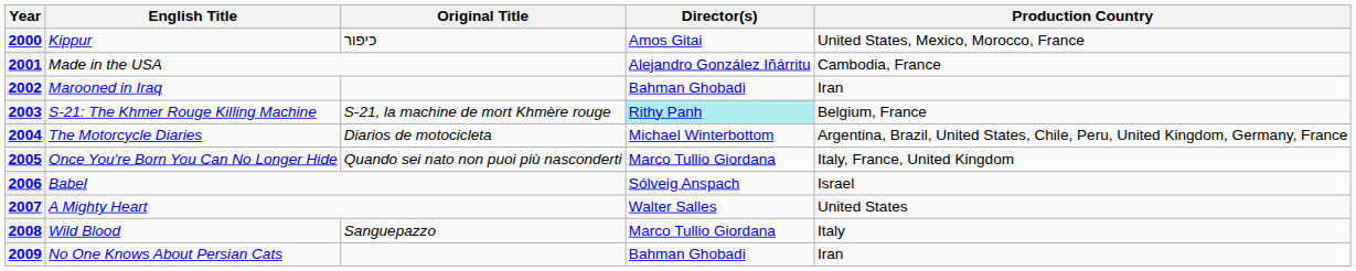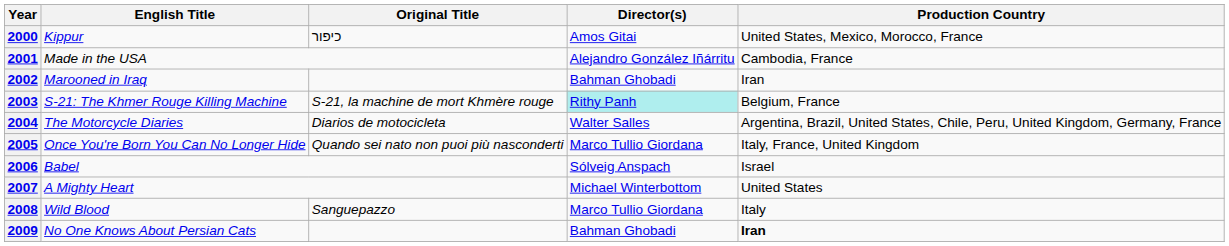 <table class="wikitable">
 <tr>
 <th>Year</th>
 <th>English Title</th>
 <th>Original Title</th>
 <th>Director(s)</th>
 <th>Production Country</th>
 </tr>
 <tr>
 <th><a href='#'>2000</a></th>
 <td><em><a href='#'>Kippur</a></em></td>
 <td>כיפור</td>
 <td><a href='#'>Amos Gitai</a></td>
 <td>United States, Mexico, Morocco, France</td>
 </tr>
 <tr>
 <th><a href='#'>2001</a></th>
 <td colspan="2"><em>Made in the USA</em></td>
 <td><a href='#'>Alejandro González Iñárritu</a></td>
 <td>Cambodia, France</td>
 </tr>
 <tr>
 <th><a href='#'>2002</a></th>
 <td><em><a href='#'>Marooned in Iraq</a></em></td>
 <td></td>
 <td><a href='#'>Bahman Ghobadi</a></td>
 <td>Iran</td>
 </tr>
 <tr>
 <th><a href='#'>2003</a></th>
 <td><em><a href='#'>S-21: The Khmer Rouge Killing Machine</a></em></td>
 <td><em>S-21, la machine de mort Khmère rouge</em></td>
 <td style="background: paleturquoise;"><a href='#'>Rithy Panh</a></td>
 <td>Belgium, France</td>
 </tr>
 <tr>
 <th><a href='#'>2004</a></th>
 <td><em><a href='#'>The Motorcycle Diaries</a></em></td>
 <td><em>Diarios de motocicleta</em></td>
-<td><a href='#'>Michael Winterbottom</a></td>
+<td><a href='#'>Walter Salles</a></td>
 <td>Argentina, Brazil, United States, Chile, Peru, United Kingdom, Germany, France</td>
 </tr>
 <tr>
 <th><a href='#'>2005</a></th>
 <td><em><a href='#'>Once You're Born You Can No Longer Hide</a></em></td>
 <td><em>Quando sei nato non puoi più nasconderti</em></td>
 <td><a href='#'>Marco Tullio Giordana</a></td>
 <td>Italy, France, United Kingdom</td>
 </tr>
 <tr>
 <th><a href='#'>2006</a></th>
 <td colspan="2"><em><a href='#'>Babel</a></em></td>
 <td><a href='#'>Sólveig Anspach</a></td>
 <td>Israel</td>
 </tr>
 <tr>
 <th><a href='#'>2007</a></th>
 <td colspan="2"><em><a href='#'>A Mighty Heart</a></em></td>
-<td><a href='#'>Walter Salles</a></td>
+<td><a href='#'>Michael Winterbottom</a></td>
 <td>United States</td>
 </tr>
 <tr>
 <th><a href='#'>2008</a></th>
 <td><em><a href='#'>Wild Blood</a></em></td>
 <td><em>Sanguepazzo</em></td>
 <td><a href='#'>Marco Tullio Giordana</a></td>
 <td>Italy</td>
 </tr>
 <tr>
 <th><a href='#'>2009</a></th>
 <td><em><a href='#'>No One Knows About Persian Cats</a></em></td>
 <td></td>
 <td><a href='#'>Bahman Ghobadi</a></td>
-<td>Iran</td>
+<td><strong>Iran</strong></td>
 </tr>
 </table>
